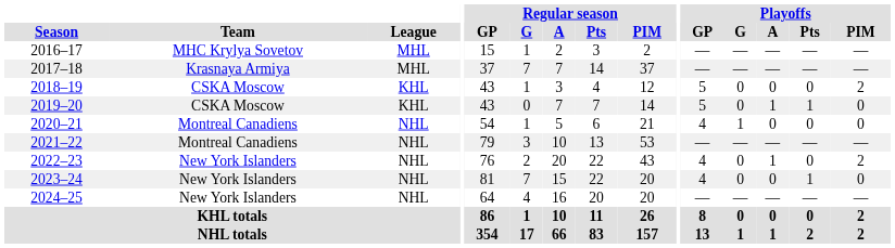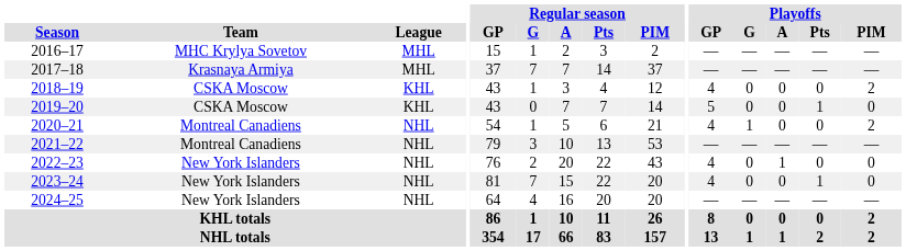 <table border="0" cellpadding="1" cellspacing="0" style="text-align:center; width:60em">
 <tr bgcolor="#e0e0e0">
 <th colspan="3" bgcolor="#ffffff"></th>
 <th rowspan="99" bgcolor="#ffffff"></th>
 <th colspan="5"><a href='#'>Regular season</a></th>
 <th rowspan="99" bgcolor="#ffffff"></th>
 <th colspan="5"><a href='#'>Playoffs</a></th>
 </tr>
 <tr bgcolor="#e0e0e0">
 <th><a href='#'>Season</a></th>
 <th>Team</th>
 <th>League</th>
 <th>GP</th>
 <th><a href='#'>G</a></th>
 <th><a href='#'>A</a></th>
 <th><a href='#'>Pts</a></th>
 <th><a href='#'>PIM</a></th>
 <th>GP</th>
 <th>G</th>
 <th>A</th>
 <th>Pts</th>
 <th>PIM</th>
 </tr>
 <tr>
 <td>2016–17</td>
 <td><a href='#'>MHC Krylya Sovetov</a></td>
 <td><a href='#'>MHL</a></td>
 <td>15</td>
 <td>1</td>
 <td>2</td>
 <td>3</td>
 <td>2</td>
 <td>—</td>
 <td>—</td>
 <td>—</td>
 <td>—</td>
 <td>—</td>
 </tr>
 <tr bgcolor="#f0f0f0">
 <td>2017–18</td>
 <td><a href='#'>Krasnaya Armiya</a></td>
 <td>MHL</td>
 <td>37</td>
 <td>7</td>
 <td>7</td>
 <td>14</td>
 <td>37</td>
 <td>—</td>
 <td>—</td>
 <td>—</td>
 <td>—</td>
 <td>—</td>
 </tr>
 <tr>
 <td><a href='#'>2018–19</a></td>
 <td><a href='#'>CSKA Moscow</a></td>
 <td><a href='#'>KHL</a></td>
 <td>43</td>
 <td>1</td>
 <td>3</td>
 <td>4</td>
 <td>12</td>
-<td>5</td>
+<td>4</td>
 <td>0</td>
 <td>0</td>
 <td>0</td>
 <td>2</td>
 </tr>
 <tr bgcolor="#f0f0f0">
 <td><a href='#'>2019–20</a></td>
 <td>CSKA Moscow</td>
 <td>KHL</td>
 <td>43</td>
 <td>0</td>
 <td>7</td>
 <td>7</td>
 <td>14</td>
 <td>5</td>
 <td>0</td>
-<td>1</td>
+<td>0</td>
 <td>1</td>
 <td>0</td>
 </tr>
 <tr>
 <td><a href='#'>2020–21</a></td>
 <td><a href='#'>Montreal Canadiens</a></td>
 <td><a href='#'>NHL</a></td>
 <td>54</td>
 <td>1</td>
 <td>5</td>
 <td>6</td>
 <td>21</td>
 <td>4</td>
 <td>1</td>
 <td>0</td>
 <td>0</td>
-<td>0</td>
+<td>2</td>
 </tr>
 <tr bgcolor="#f0f0f0">
 <td><a href='#'>2021–22</a></td>
 <td>Montreal Canadiens</td>
 <td>NHL</td>
 <td>79</td>
 <td>3</td>
 <td>10</td>
 <td>13</td>
 <td>53</td>
 <td>—</td>
 <td>—</td>
 <td>—</td>
 <td>—</td>
 <td>—</td>
 </tr>
 <tr>
 <td><a href='#'>2022–23</a></td>
 <td><a href='#'>New York Islanders</a></td>
 <td>NHL</td>
 <td>76</td>
 <td>2</td>
 <td>20</td>
 <td>22</td>
 <td>43</td>
 <td>4</td>
 <td>0</td>
 <td>1</td>
 <td>0</td>
-<td>2</td>
+<td>0</td>
 </tr>
 <tr bgcolor="#f0f0f0">
 <td><a href='#'>2023–24</a></td>
 <td>New York Islanders</td>
 <td>NHL</td>
 <td>81</td>
 <td>7</td>
 <td>15</td>
 <td>22</td>
 <td>20</td>
 <td>4</td>
 <td>0</td>
 <td>0</td>
 <td>1</td>
 <td>0</td>
 </tr>
 <tr>
 <td><a href='#'>2024–25</a></td>
 <td>New York Islanders</td>
 <td>NHL</td>
 <td>64</td>
 <td>4</td>
 <td>16</td>
 <td>20</td>
 <td>20</td>
 <td>—</td>
 <td>—</td>
 <td>—</td>
 <td>—</td>
 <td>—</td>
 </tr>
 <tr bgcolor="#e0e0e0">
 <th colspan="3">KHL totals</th>
 <th>86</th>
 <th>1</th>
 <th>10</th>
 <th>11</th>
 <th>26</th>
 <th>8</th>
 <th>0</th>
 <th>0</th>
 <th>0</th>
 <th>2</th>
 </tr>
 <tr bgcolor="#e0e0e0">
 <th colspan="3">NHL totals</th>
 <th>354</th>
 <th>17</th>
 <th>66</th>
 <th>83</th>
 <th>157</th>
 <th>13</th>
 <th>1</th>
 <th>1</th>
 <th>2</th>
 <th>2</th>
 </tr>
 </table>
